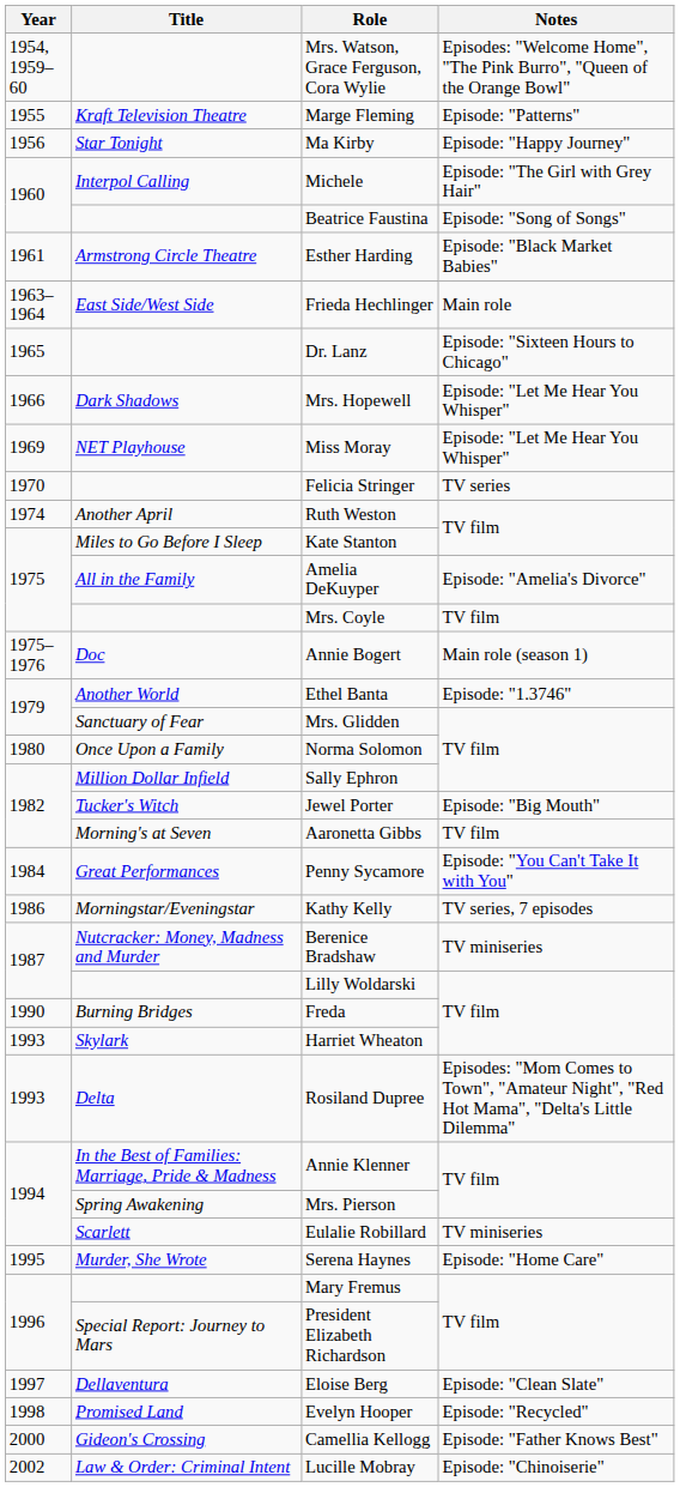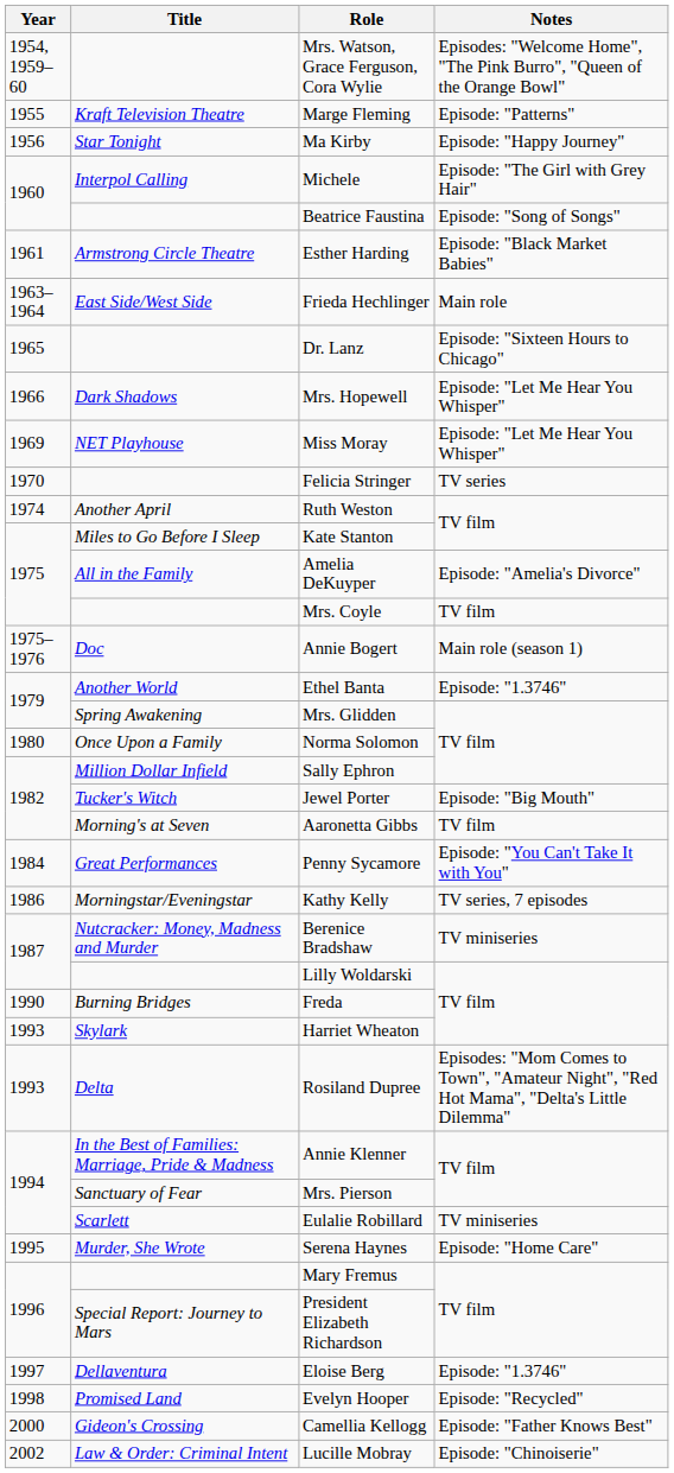 <table class="wikitable sortable">
 <tr>
 <th>Year</th>
 <th>Title</th>
 <th>Role</th>
 <th class="unsortable">Notes</th>
 </tr>
 <tr>
 <td>1954, 1959–60</td>
 <td><em></em></td>
 <td>Mrs. Watson, Grace Ferguson, Cora Wylie</td>
 <td>Episodes: "Welcome Home", "The Pink Burro", "Queen of the Orange Bowl"</td>
 </tr>
 <tr>
 <td>1955</td>
 <td><em><a href='#'>Kraft Television Theatre</a></em></td>
 <td>Marge Fleming</td>
 <td>Episode: "Patterns"</td>
 </tr>
 <tr>
 <td>1956</td>
 <td><em><a href='#'>Star Tonight</a></em></td>
 <td>Ma Kirby</td>
 <td>Episode: "Happy Journey"</td>
 </tr>
 <tr>
 <td rowspan="2">1960</td>
 <td><em><a href='#'>Interpol Calling</a></em></td>
 <td>Michele</td>
 <td>Episode: "The Girl with Grey Hair"</td>
 </tr>
 <tr>
 <td><em></em></td>
 <td>Beatrice Faustina</td>
 <td>Episode: "Song of Songs"</td>
 </tr>
 <tr>
 <td>1961</td>
 <td><em><a href='#'>Armstrong Circle Theatre</a></em></td>
 <td>Esther Harding</td>
 <td>Episode: "Black Market Babies"</td>
 </tr>
 <tr>
 <td>1963–1964</td>
 <td><em><a href='#'>East Side/West Side</a></em></td>
 <td>Frieda Hechlinger</td>
 <td>Main role</td>
 </tr>
 <tr>
 <td>1965</td>
 <td><em></em></td>
 <td>Dr. Lanz</td>
 <td>Episode: "Sixteen Hours to Chicago"</td>
 </tr>
 <tr>
 <td>1966</td>
 <td><em><a href='#'>Dark Shadows</a></em></td>
 <td>Mrs. Hopewell</td>
 <td>Episode: "Let Me Hear You Whisper"</td>
 </tr>
 <tr>
 <td>1969</td>
 <td><em><a href='#'>NET Playhouse</a></em></td>
 <td>Miss Moray</td>
 <td>Episode: "Let Me Hear You Whisper"</td>
 </tr>
 <tr>
 <td>1970</td>
 <td><em></em></td>
 <td>Felicia Stringer</td>
 <td>TV series</td>
 </tr>
 <tr>
 <td>1974</td>
 <td><em>Another April</em></td>
 <td>Ruth Weston</td>
 <td rowspan="2">TV film</td>
 </tr>
 <tr>
 <td rowspan="3">1975</td>
 <td><em>Miles to Go Before I Sleep</em></td>
 <td>Kate Stanton</td>
 </tr>
 <tr>
 <td><em><a href='#'>All in the Family</a></em></td>
 <td>Amelia DeKuyper</td>
 <td>Episode: "Amelia's Divorce"</td>
 </tr>
 <tr>
 <td><em></em></td>
 <td>Mrs. Coyle</td>
 <td>TV film</td>
 </tr>
 <tr>
 <td>1975–1976</td>
 <td><em><a href='#'>Doc</a></em></td>
 <td>Annie Bogert</td>
 <td>Main role (season 1)</td>
 </tr>
 <tr>
 <td rowspan="2">1979</td>
 <td><em><a href='#'>Another World</a></em></td>
 <td>Ethel Banta</td>
 <td>Episode: "1.3746"</td>
 </tr>
 <tr>
-<td><em>Sanctuary of Fear</em></td>
+<td><em>Spring Awakening</em></td>
 <td>Mrs. Glidden</td>
 <td rowspan="3">TV film</td>
 </tr>
 <tr>
 <td>1980</td>
 <td><em>Once Upon a Family</em></td>
 <td>Norma Solomon</td>
 </tr>
 <tr>
 <td rowspan="3">1982</td>
 <td><em><a href='#'>Million Dollar Infield</a></em></td>
 <td>Sally Ephron</td>
 </tr>
 <tr>
 <td><em><a href='#'>Tucker's Witch</a></em></td>
 <td>Jewel Porter</td>
 <td>Episode: "Big Mouth"</td>
 </tr>
 <tr>
 <td><em>Morning's at Seven</em></td>
 <td>Aaronetta Gibbs</td>
 <td>TV film</td>
 </tr>
 <tr>
 <td>1984</td>
 <td><em><a href='#'>Great Performances</a></em></td>
 <td>Penny Sycamore</td>
 <td>Episode: "<a href='#'>You Can't Take It with You</a>"</td>
 </tr>
 <tr>
 <td>1986</td>
 <td><em>Morningstar/Eveningstar</em></td>
 <td>Kathy Kelly</td>
 <td>TV series, 7 episodes</td>
 </tr>
 <tr>
 <td rowspan="2">1987</td>
 <td><em><a href='#'>Nutcracker: Money, Madness and Murder</a></em></td>
 <td>Berenice Bradshaw</td>
 <td>TV miniseries</td>
 </tr>
 <tr>
 <td><em></em></td>
 <td>Lilly Woldarski</td>
 <td rowspan="3">TV film</td>
 </tr>
 <tr>
 <td>1990</td>
 <td><em>Burning Bridges</em></td>
 <td>Freda</td>
 </tr>
 <tr>
 <td>1993</td>
 <td><em><a href='#'>Skylark</a></em></td>
 <td>Harriet Wheaton</td>
 </tr>
 <tr>
 <td>1993</td>
 <td><em><a href='#'>Delta</a></em></td>
 <td>Rosiland Dupree</td>
 <td>Episodes: "Mom Comes to Town", "Amateur Night", "Red Hot Mama", "Delta's Little Dilemma"</td>
 </tr>
 <tr>
 <td rowspan="3">1994</td>
 <td><em><a href='#'>In the Best of Families: Marriage, Pride & Madness</a></em></td>
 <td>Annie Klenner</td>
 <td rowspan="2">TV film</td>
 </tr>
 <tr>
-<td><em>Spring Awakening</em></td>
+<td><em>Sanctuary of Fear</em></td>
 <td>Mrs. Pierson</td>
 </tr>
 <tr>
 <td><em><a href='#'>Scarlett</a></em></td>
 <td>Eulalie Robillard</td>
 <td>TV miniseries</td>
 </tr>
 <tr>
 <td>1995</td>
 <td><em><a href='#'>Murder, She Wrote</a></em></td>
 <td>Serena Haynes</td>
 <td>Episode: "Home Care"</td>
 </tr>
 <tr>
 <td rowspan="2">1996</td>
 <td><em></em></td>
 <td>Mary Fremus</td>
 <td rowspan="2">TV film</td>
 </tr>
 <tr>
 <td><em>Special Report: Journey to Mars</em></td>
 <td>President Elizabeth Richardson</td>
 </tr>
 <tr>
 <td>1997</td>
 <td><em><a href='#'>Dellaventura</a></em></td>
 <td>Eloise Berg</td>
-<td>Episode: "Clean Slate"</td>
+<td>Episode: "1.3746"</td>
 </tr>
 <tr>
 <td>1998</td>
 <td><em><a href='#'>Promised Land</a></em></td>
 <td>Evelyn Hooper</td>
 <td>Episode: "Recycled"</td>
 </tr>
 <tr>
 <td>2000</td>
 <td><em><a href='#'>Gideon's Crossing</a></em></td>
 <td>Camellia Kellogg</td>
 <td>Episode: "Father Knows Best"</td>
 </tr>
 <tr>
 <td>2002</td>
 <td><em><a href='#'>Law & Order: Criminal Intent</a></em></td>
 <td>Lucille Mobray</td>
 <td>Episode: "Chinoiserie"</td>
 </tr>
 </table>
